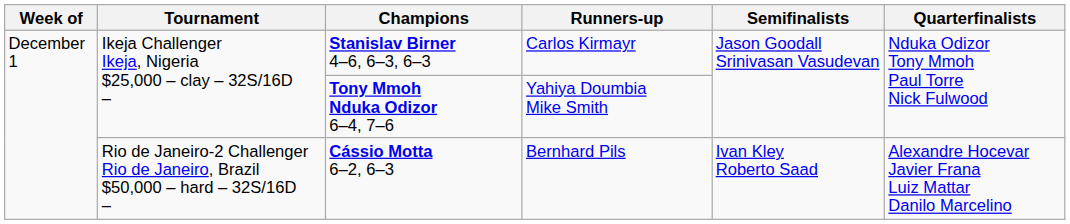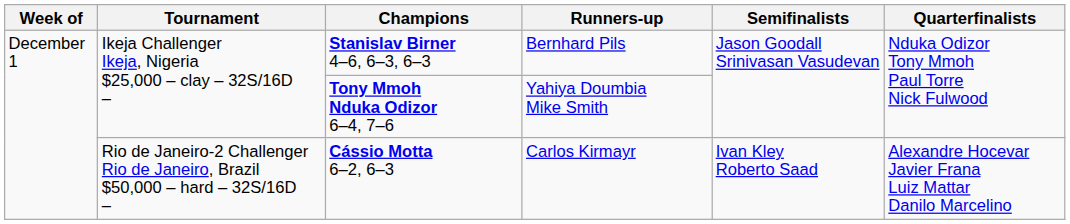 <table class="wikitable" style="font-size:85%;">
 <tr>
 <th width="75">Week of</th>
 <th width="250">Tournament</th>
 <th width="210">Champions</th>
 <th width="210">Runners-up</th>
 <th width="170">Semifinalists</th>
 <th width="170">Quarterfinalists</th>
 </tr>
 <tr valign="top">
 <td rowspan="4">December 1</td>
 <td rowspan="2">Ikeja Challenger<br><a href='#'>Ikeja</a>, Nigeria<br>$25,000 – clay – 32S/16D<br>  – </td>
 <td> <strong><a href='#'>Stanislav Birner</a></strong> <br>4–6, 6–3, 6–3</td>
-<td> <a href='#'>Carlos Kirmayr</a></td>
+<td> <a href='#'>Bernhard Pils</a></td>
 <td rowspan="2"> <a href='#'>Jason Goodall</a> <br>  <a href='#'>Srinivasan Vasudevan</a></td>
 <td rowspan="2"> <a href='#'>Nduka Odizor</a> <br> <a href='#'>Tony Mmoh</a> <br> <a href='#'>Paul Torre</a> <br>  <a href='#'>Nick Fulwood</a></td>
 </tr>
 <tr valign="top">
 <td> <strong><a href='#'>Tony Mmoh</a></strong> <br> <strong><a href='#'>Nduka Odizor</a></strong><br>6–4, 7–6</td>
 <td> <a href='#'>Yahiya Doumbia</a> <br> <a href='#'>Mike Smith</a></td>
 </tr>
 <tr valign="top">
 <td rowspan="2">Rio de Janeiro-2 Challenger<br><a href='#'>Rio de Janeiro</a>, Brazil<br>$50,000 – hard – 32S/16D<br>  – </td>
 <td> <strong><a href='#'>Cássio Motta</a></strong> <br>6–2, 6–3</td>
-<td> <a href='#'>Bernhard Pils</a></td>
+<td> <a href='#'>Carlos Kirmayr</a></td>
 <td rowspan="2"> <a href='#'>Ivan Kley</a> <br>  <a href='#'>Roberto Saad</a></td>
 <td rowspan="2"> <a href='#'>Alexandre Hocevar</a> <br> <a href='#'>Javier Frana</a> <br> <a href='#'>Luiz Mattar</a> <br>  <a href='#'>Danilo Marcelino</a></td>
 </tr>
 </table>
